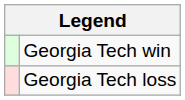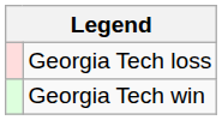 <table class="wikitable" style="font-size:90%">
 <tr>
 <th colspan="2">Legend</th>
 </tr>
 <tr>
+<td bgcolor="#FFDDDD"> </td>
+<td>Georgia Tech loss</td>
+</tr>
+<tr>
 <td bgcolor="#DDFFDD"> </td>
 <td>Georgia Tech win</td>
 </tr>
-<tr>
-<td bgcolor="#FFDDDD"> </td>
-<td>Georgia Tech loss</td>
-</tr>
 </table>
